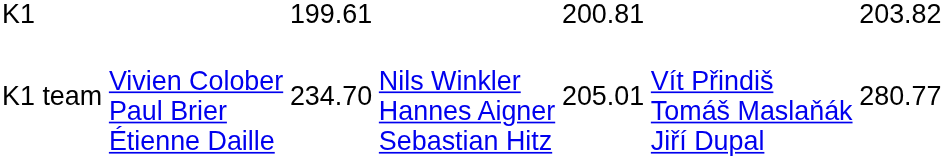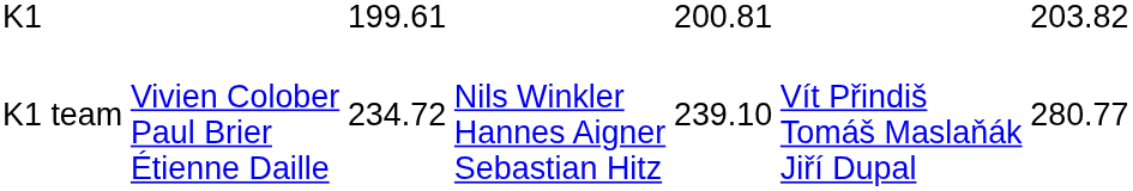 <table>
 <tr>
 <td>K1</td>
 <td></td>
 <td>199.61</td>
 <td></td>
 <td>200.81</td>
 <td></td>
 <td>203.82</td>
 </tr>
 <tr>
 <td>K1 team</td>
 <td><br><a href='#'>Vivien Colober</a><br><a href='#'>Paul Brier</a><br><a href='#'>Étienne Daille</a></td>
-<td>234.70</td>
+<td>234.72</td>
 <td><br><a href='#'>Nils Winkler</a><br><a href='#'>Hannes Aigner</a><br><a href='#'>Sebastian Hitz</a></td>
-<td>205.01</td>
+<td>239.10</td>
 <td><br><a href='#'>Vít Přindiš</a><br><a href='#'>Tomáš Maslaňák</a><br><a href='#'>Jiří Dupal</a></td>
 <td>280.77</td>
 </tr>
 </table>
